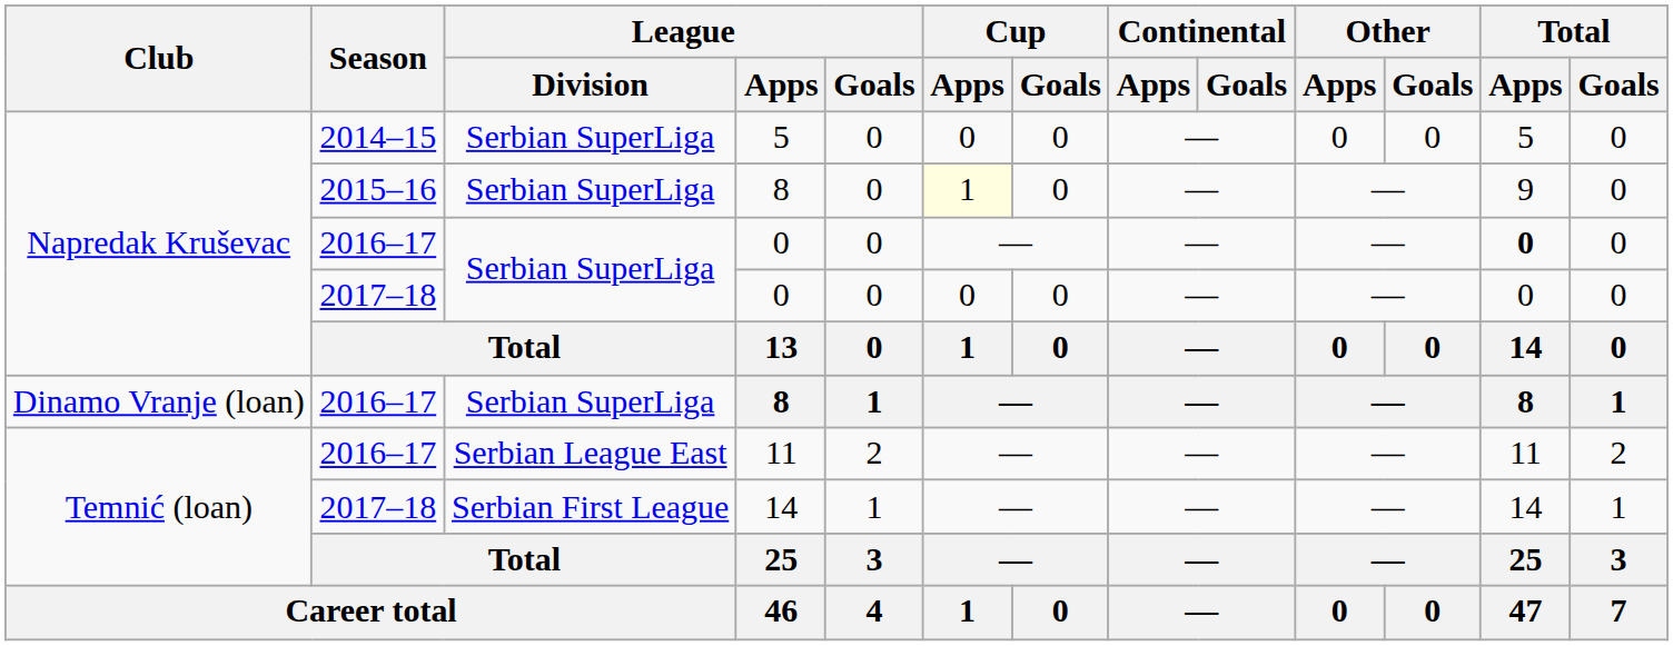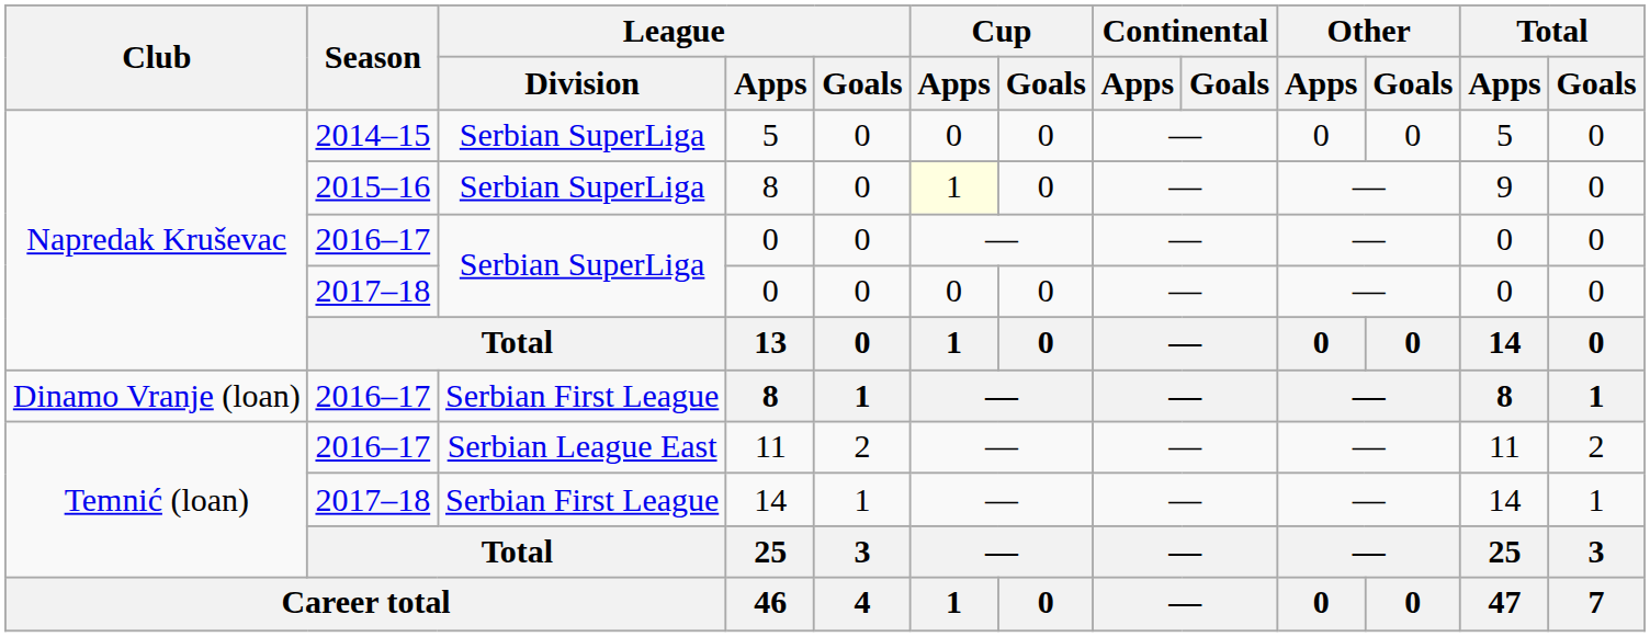 <table class="wikitable" style="text-align:center">
 <tr>
 <th rowspan="2">Club</th>
 <th rowspan="2">Season</th>
 <th colspan="3">League</th>
 <th colspan="2">Cup</th>
 <th colspan="2">Continental</th>
 <th colspan="2">Other</th>
 <th colspan="2">Total</th>
 </tr>
 <tr>
 <th>Division</th>
 <th>Apps</th>
 <th>Goals</th>
 <th>Apps</th>
 <th>Goals</th>
 <th>Apps</th>
 <th>Goals</th>
 <th>Apps</th>
 <th>Goals</th>
 <th>Apps</th>
 <th>Goals</th>
 </tr>
 <tr>
 <td rowspan="5"><a href='#'>Napredak Kruševac</a></td>
 <td><a href='#'>2014–15</a></td>
 <td><a href='#'>Serbian SuperLiga</a></td>
 <td>5</td>
 <td>0</td>
 <td>0</td>
 <td>0</td>
 <td colspan="2">—</td>
 <td>0</td>
 <td>0</td>
 <td>5</td>
 <td>0</td>
 </tr>
 <tr>
 <td><a href='#'>2015–16</a></td>
 <td><a href='#'>Serbian SuperLiga</a></td>
 <td>8</td>
 <td>0</td>
 <td style="background: lightyellow;">1</td>
 <td>0</td>
 <td colspan="2">—</td>
 <td colspan="2">—</td>
 <td>9</td>
 <td>0</td>
 </tr>
 <tr>
 <td><a href='#'>2016–17</a></td>
 <td rowspan=2><a href='#'>Serbian SuperLiga</a></td>
 <td>0</td>
 <td>0</td>
 <td colspan="2">—</td>
 <td colspan="2">—</td>
 <td colspan="2">—</td>
-<td><strong>0</strong></td>
+<td>0</td>
 <td>0</td>
 </tr>
 <tr>
 <td><a href='#'>2017–18</a></td>
 <td>0</td>
 <td>0</td>
 <td>0</td>
 <td>0</td>
 <td colspan="2">—</td>
 <td colspan="2">—</td>
 <td>0</td>
 <td>0</td>
 </tr>
 <tr>
 <th colspan="2">Total</th>
 <th>13</th>
 <th>0</th>
 <th>1</th>
 <th>0</th>
 <th colspan="2">—</th>
 <th>0</th>
 <th>0</th>
 <th>14</th>
 <th>0</th>
 </tr>
 <tr>
 <td><a href='#'>Dinamo Vranje</a> (loan)</td>
 <td><a href='#'>2016–17</a></td>
-<td><a href='#'>Serbian SuperLiga</a></td>
+<td><a href='#'>Serbian First League</a></td>
 <th>8</th>
 <th>1</th>
 <th colspan="2">—</th>
 <th colspan="2">—</th>
 <th colspan="2">—</th>
 <th>8</th>
 <th>1</th>
 </tr>
 <tr>
 <td rowspan="3" valign="center"><a href='#'>Temnić</a> (loan)</td>
 <td><a href='#'>2016–17</a></td>
 <td><a href='#'>Serbian League East</a></td>
 <td>11</td>
 <td>2</td>
 <td colspan="2">—</td>
 <td colspan="2">—</td>
 <td colspan="2">—</td>
 <td>11</td>
 <td>2</td>
 </tr>
 <tr>
 <td><a href='#'>2017–18</a></td>
 <td><a href='#'>Serbian First League</a></td>
 <td>14</td>
 <td>1</td>
 <td colspan="2">—</td>
 <td colspan="2">—</td>
 <td colspan="2">—</td>
 <td>14</td>
 <td>1</td>
 </tr>
 <tr>
 <th colspan="2">Total</th>
 <th>25</th>
 <th>3</th>
 <th colspan="2">—</th>
 <th colspan="2">—</th>
 <th colspan="2">—</th>
 <th>25</th>
 <th>3</th>
 </tr>
 <tr>
 <th colspan="3">Career total</th>
 <th>46</th>
 <th>4</th>
 <th>1</th>
 <th>0</th>
 <th colspan="2">—</th>
 <th>0</th>
 <th>0</th>
 <th>47</th>
 <th>7</th>
 </tr>
 </table>
